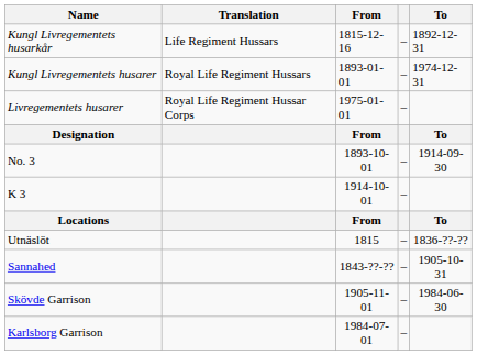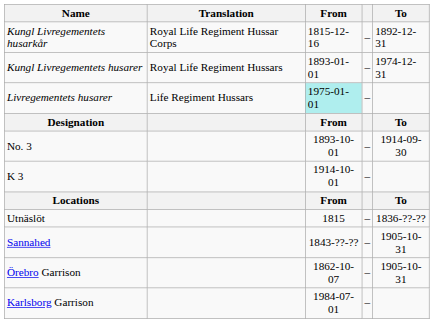 <table class="wikitable">
 <tr>
 <th style="font-weight:bold;">Name</th>
 <th style="font-weight:bold;">Translation</th>
 <th style="text-align: center; font-weight:bold;">From</th>
 <th></th>
 <th style="text-align: center; font-weight:bold;">To</th>
 </tr>
 <tr>
 <td style="font-style:italic;">Kungl Livregementets husarkår</td>
-<td>Life Regiment Hussars</td>
+<td>Royal Life Regiment Hussar Corps</td>
 <td>1815-12-16</td>
 <td>–</td>
 <td>1892-12-31</td>
 </tr>
 <tr>
 <td style="font-style:italic;">Kungl Livregementets husarer</td>
 <td>Royal Life Regiment Hussars</td>
 <td>1893-01-01</td>
 <td>–</td>
 <td>1974-12-31</td>
 </tr>
 <tr>
 <td style="font-style:italic;">Livregementets husarer</td>
-<td>Royal Life Regiment Hussar Corps</td>
-<td>1975-01-01</td>
+<td>Life Regiment Hussars</td>
+<td style="background: paleturquoise;">1975-01-01</td>
 <td>–</td>
 <td></td>
 </tr>
 <tr>
 <th style="font-weight:bold;">Designation</th>
 <th style="font-weight:bold;"></th>
 <th style="text-align: center; font-weight:bold;">From</th>
 <th></th>
 <th style="text-align: center; font-weight:bold;">To</th>
 </tr>
 <tr>
 <td>No. 3</td>
 <td></td>
 <td style="text-align: center;">1893-10-01</td>
 <td style="text-align: center;">–</td>
 <td style="text-align: center;">1914-09-30</td>
 </tr>
 <tr>
 <td>K 3</td>
 <td></td>
 <td style="text-align: center;">1914-10-01</td>
 <td style="text-align: center;">–</td>
 <td style="text-align: center;"></td>
 </tr>
 <tr>
 <th style="font-weight:bold;">Locations</th>
 <th style="font-weight:bold;"></th>
 <th style="text-align: center; font-weight:bold;">From</th>
 <th></th>
 <th style="text-align: center; font-weight:bold;">To</th>
 </tr>
 <tr>
 <td>Utnäslöt</td>
 <td></td>
 <td style="text-align: center;">1815</td>
 <td style="text-align: center;">–</td>
 <td style="text-align: center;">1836-??-??</td>
 </tr>
 <tr>
 <td><a href='#'>Sannahed</a></td>
 <td></td>
 <td style="text-align: center;">1843-??-??</td>
 <td style="text-align: center;">–</td>
 <td style="text-align: center;">1905-10-31</td>
 </tr>
 <tr>
-<td><a href='#'>Skövde</a> Garrison</td>
+<td><a href='#'>Örebro</a> Garrison</td>
 <td></td>
-<td style="text-align: center;">1905-11-01</td>
+<td style="text-align: center;">1862-10-07</td>
 <td style="text-align: center;">–</td>
-<td style="text-align: center;">1984-06-30</td>
+<td style="text-align: center;">1905-10-31</td>
 </tr>
 <tr>
 <td><a href='#'>Karlsborg</a> Garrison</td>
 <td></td>
 <td style="text-align: center;">1984-07-01</td>
 <td style="text-align: center;">–</td>
 <td style="text-align: center;"></td>
 </tr>
 </table>
